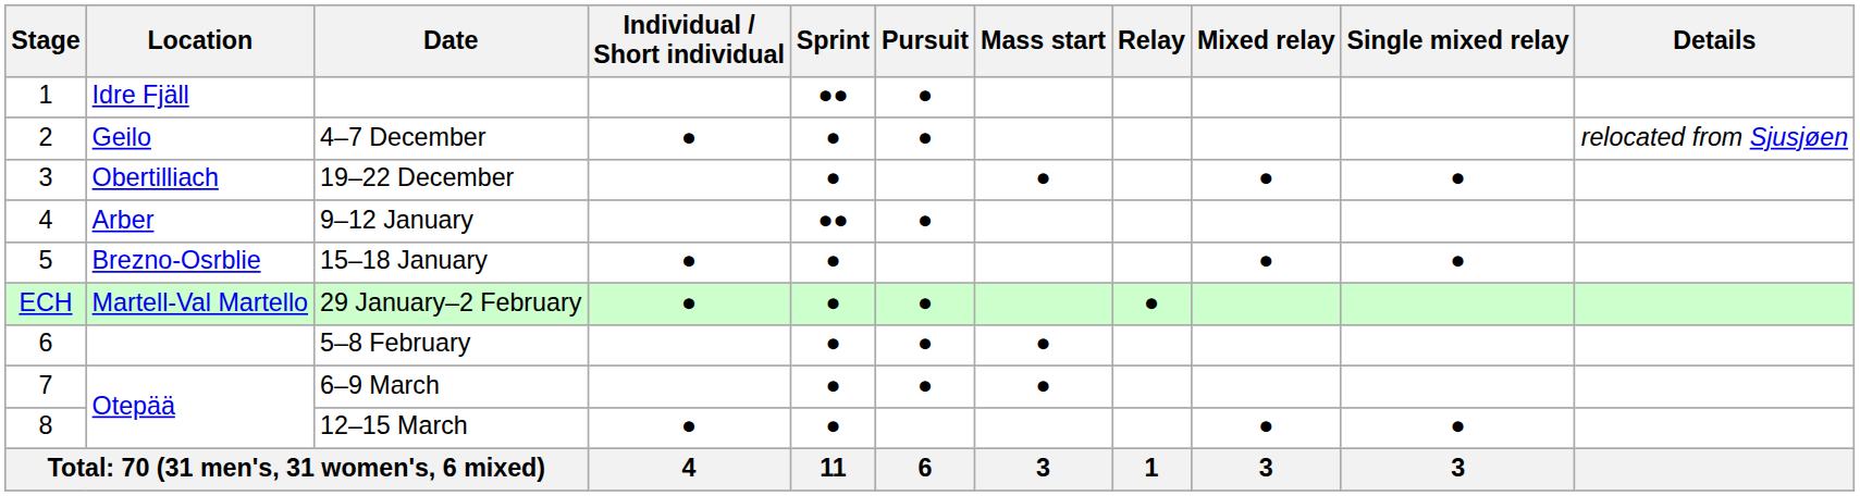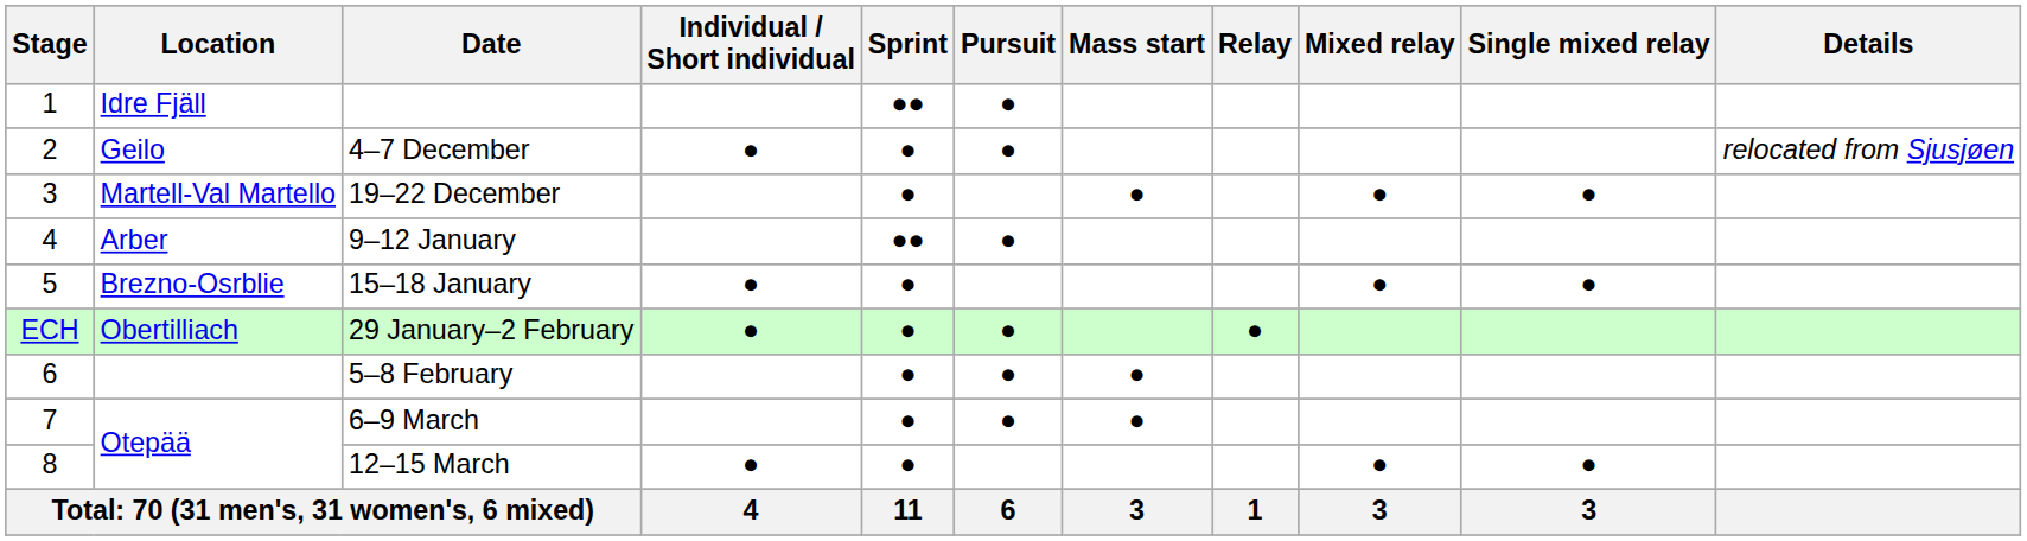 <table class="wikitable plainrowheaders" style="background:#fff; font-size:86%; line-height:16px; border:grey solid 1px; border-collapse:collapse;">
 <tr>
 <th>Stage</th>
 <th>Location</th>
 <th>Date</th>
 <th>Individual /<br>Short individual</th>
 <th>Sprint</th>
 <th>Pursuit</th>
 <th>Mass start</th>
 <th>Relay</th>
 <th>Mixed relay</th>
 <th>Single mixed relay</th>
 <th>Details</th>
 </tr>
 <tr style="text-align:center">
 <td>1</td>
 <td style="text-align:left"> <a href='#'>Idre Fjäll</a></td>
 <td style="text-align:left"></td>
 <td></td>
 <td>●●</td>
 <td>●</td>
 <td></td>
 <td></td>
 <td></td>
 <td></td>
 <td></td>
 </tr>
 <tr style="text-align:center">
 <td>2</td>
 <td style="text-align:left"> <a href='#'>Geilo</a></td>
 <td style="text-align:left">4–7 December</td>
 <td>●</td>
 <td>●</td>
 <td>●</td>
 <td></td>
 <td></td>
 <td></td>
 <td></td>
 <td><em>relocated from <a href='#'>Sjusjøen</a></em></td>
 </tr>
 <tr style="text-align:center">
 <td>3</td>
-<td style="text-align:left"> <a href='#'>Obertilliach</a></td>
+<td align="left"> <a href='#'>Martell-Val Martello</a></td>
 <td style="text-align:left">19–22 December</td>
 <td></td>
 <td>●</td>
 <td></td>
 <td>●</td>
 <td></td>
 <td>●</td>
 <td>●</td>
 <td></td>
 </tr>
 <tr style="text-align:center">
 <td>4</td>
 <td style="text-align:left"> <a href='#'>Arber</a></td>
 <td style="text-align:left">9–12 January</td>
 <td></td>
 <td>●●</td>
 <td>●</td>
 <td></td>
 <td></td>
 <td></td>
 <td></td>
 <td></td>
 </tr>
 <tr style="text-align:center">
 <td>5</td>
 <td style="text-align:left"> <a href='#'>Brezno-Osrblie</a></td>
 <td style="text-align:left">15–18 January</td>
 <td>●</td>
 <td>●</td>
 <td></td>
 <td></td>
 <td></td>
 <td>●</td>
 <td>●</td>
 <td></td>
 </tr>
 <tr align="center" style="background:#CCFFCC">
 <td><a href='#'>ECH</a></td>
-<td align="left"> <a href='#'>Martell-Val Martello</a></td>
+<td style="text-align:left"> <a href='#'>Obertilliach</a></td>
 <td align="left">29 January–2 February</td>
 <td>●</td>
 <td>●</td>
 <td>●</td>
 <td></td>
 <td>●</td>
 <td></td>
 <td></td>
 <td align="left"></td>
 </tr>
 <tr style="text-align:center">
 <td>6</td>
 <td style="text-align:left"></td>
 <td style="text-align:left">5–8 February</td>
 <td></td>
 <td>●</td>
 <td>●</td>
 <td>●</td>
 <td></td>
 <td></td>
 <td></td>
 <td></td>
 </tr>
 <tr style="text-align:center">
 <td>7</td>
 <td rowspan=2 style="text-align:left"> <a href='#'>Otepää</a></td>
 <td style="text-align:left">6–9 March</td>
 <td></td>
 <td>●</td>
 <td>●</td>
 <td>●</td>
 <td></td>
 <td></td>
 <td></td>
 <td></td>
 </tr>
 <tr style="text-align:center">
 <td>8</td>
 <td style="text-align:left">12–15 March</td>
 <td>●</td>
 <td>●</td>
 <td></td>
 <td></td>
 <td></td>
 <td>●</td>
 <td>●</td>
 <td></td>
 </tr>
 <tr style="text-align:center">
 <th colspan="3">Total: 70 (31 men's, 31 women's, 6 mixed)</th>
 <th>4</th>
 <th>11</th>
 <th>6</th>
 <th>3</th>
 <th>1</th>
 <th>3</th>
 <th>3</th>
 <th></th>
 </tr>
 </table>
